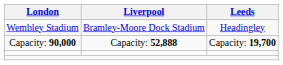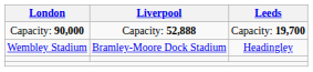 <table class="wikitable" style="text-align:center">
 <tr>
 <th><a href='#'>London</a></th>
 <th><a href='#'>Liverpool</a></th>
 <th><a href='#'>Leeds</a></th>
 </tr>
 <tr>
+<td>Capacity: <strong>90,000</strong></td>
+<td>Capacity: <strong>52,888</strong></td>
+<td>Capacity: <strong>19,700</strong></td>
+</tr>
+<tr>
 <td><a href='#'>Wembley Stadium</a></td>
 <td><a href='#'>Bramley-Moore Dock Stadium</a></td>
 <td><a href='#'>Headingley</a></td>
-</tr>
-<tr>
-<td>Capacity: <strong>90,000</strong></td>
-<td>Capacity: <strong>52,888</strong></td>
-<td>Capacity: <strong>19,700</strong></td>
 </tr>
 <tr>
 <td></td>
 <td></td>
 <td></td>
 </tr>
 <tr>
 <td colspan=3></td>
 </tr>
 </table>
